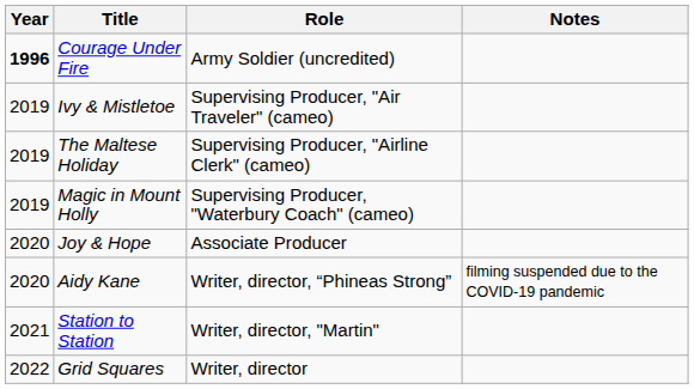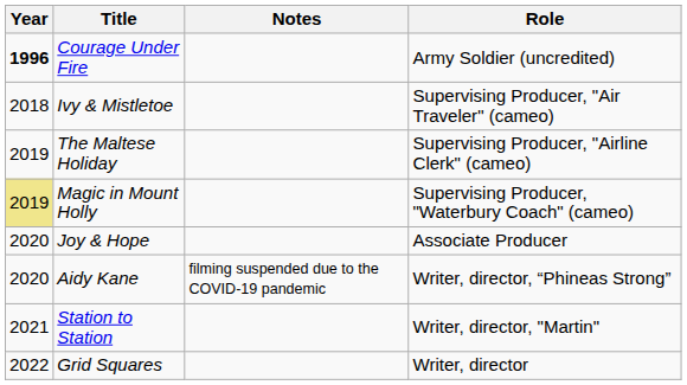 <table class="wikitable sortable">
 <tr>
 <th>Year</th>
 <th>Title</th>
+<th>Notes</th>
 <th>Role</th>
-<th>Notes</th>
 </tr>
 <tr>
 <td><strong>1996</strong></td>
 <td><em><a href='#'>Courage Under Fire</a></em></td>
+<td></td>
 <td>Army Soldier (uncredited)</td>
-<td></td>
 </tr>
 <tr>
-<td>2019</td>
+<td>2018</td>
 <td><em>Ivy & Mistletoe</em></td>
+<td></td>
 <td>Supervising Producer, "Air Traveler" (cameo)</td>
-<td></td>
 </tr>
 <tr>
 <td>2019</td>
 <td><em>The Maltese Holiday</em></td>
+<td></td>
 <td>Supervising Producer, "Airline Clerk" (cameo)</td>
-<td></td>
 </tr>
 <tr>
-<td>2019</td>
+<td style="background: khaki;">2019</td>
 <td><em>Magic in Mount Holly</em></td>
+<td></td>
 <td>Supervising Producer, "Waterbury Coach" (cameo)</td>
-<td></td>
 </tr>
 <tr>
 <td>2020</td>
 <td><em>Joy & Hope</em></td>
+<td></td>
 <td>Associate Producer</td>
-<td></td>
 </tr>
 <tr>
 <td>2020</td>
 <td><em>Aidy Kane</em></td>
+<td><small>filming suspended due to the COVID-19 pandemic</small></td>
 <td>Writer, director, “Phineas Strong”</td>
-<td><small>filming suspended due to the COVID-19 pandemic</small></td>
 </tr>
 <tr>
 <td>2021</td>
 <td><em><a href='#'>Station to Station</a></em></td>
+<td></td>
 <td>Writer, director, "Martin"</td>
-<td></td>
 </tr>
 <tr>
 <td>2022</td>
 <td><em>Grid Squares</em></td>
+<td></td>
 <td>Writer, director</td>
-<td></td>
 </tr>
 </table>
